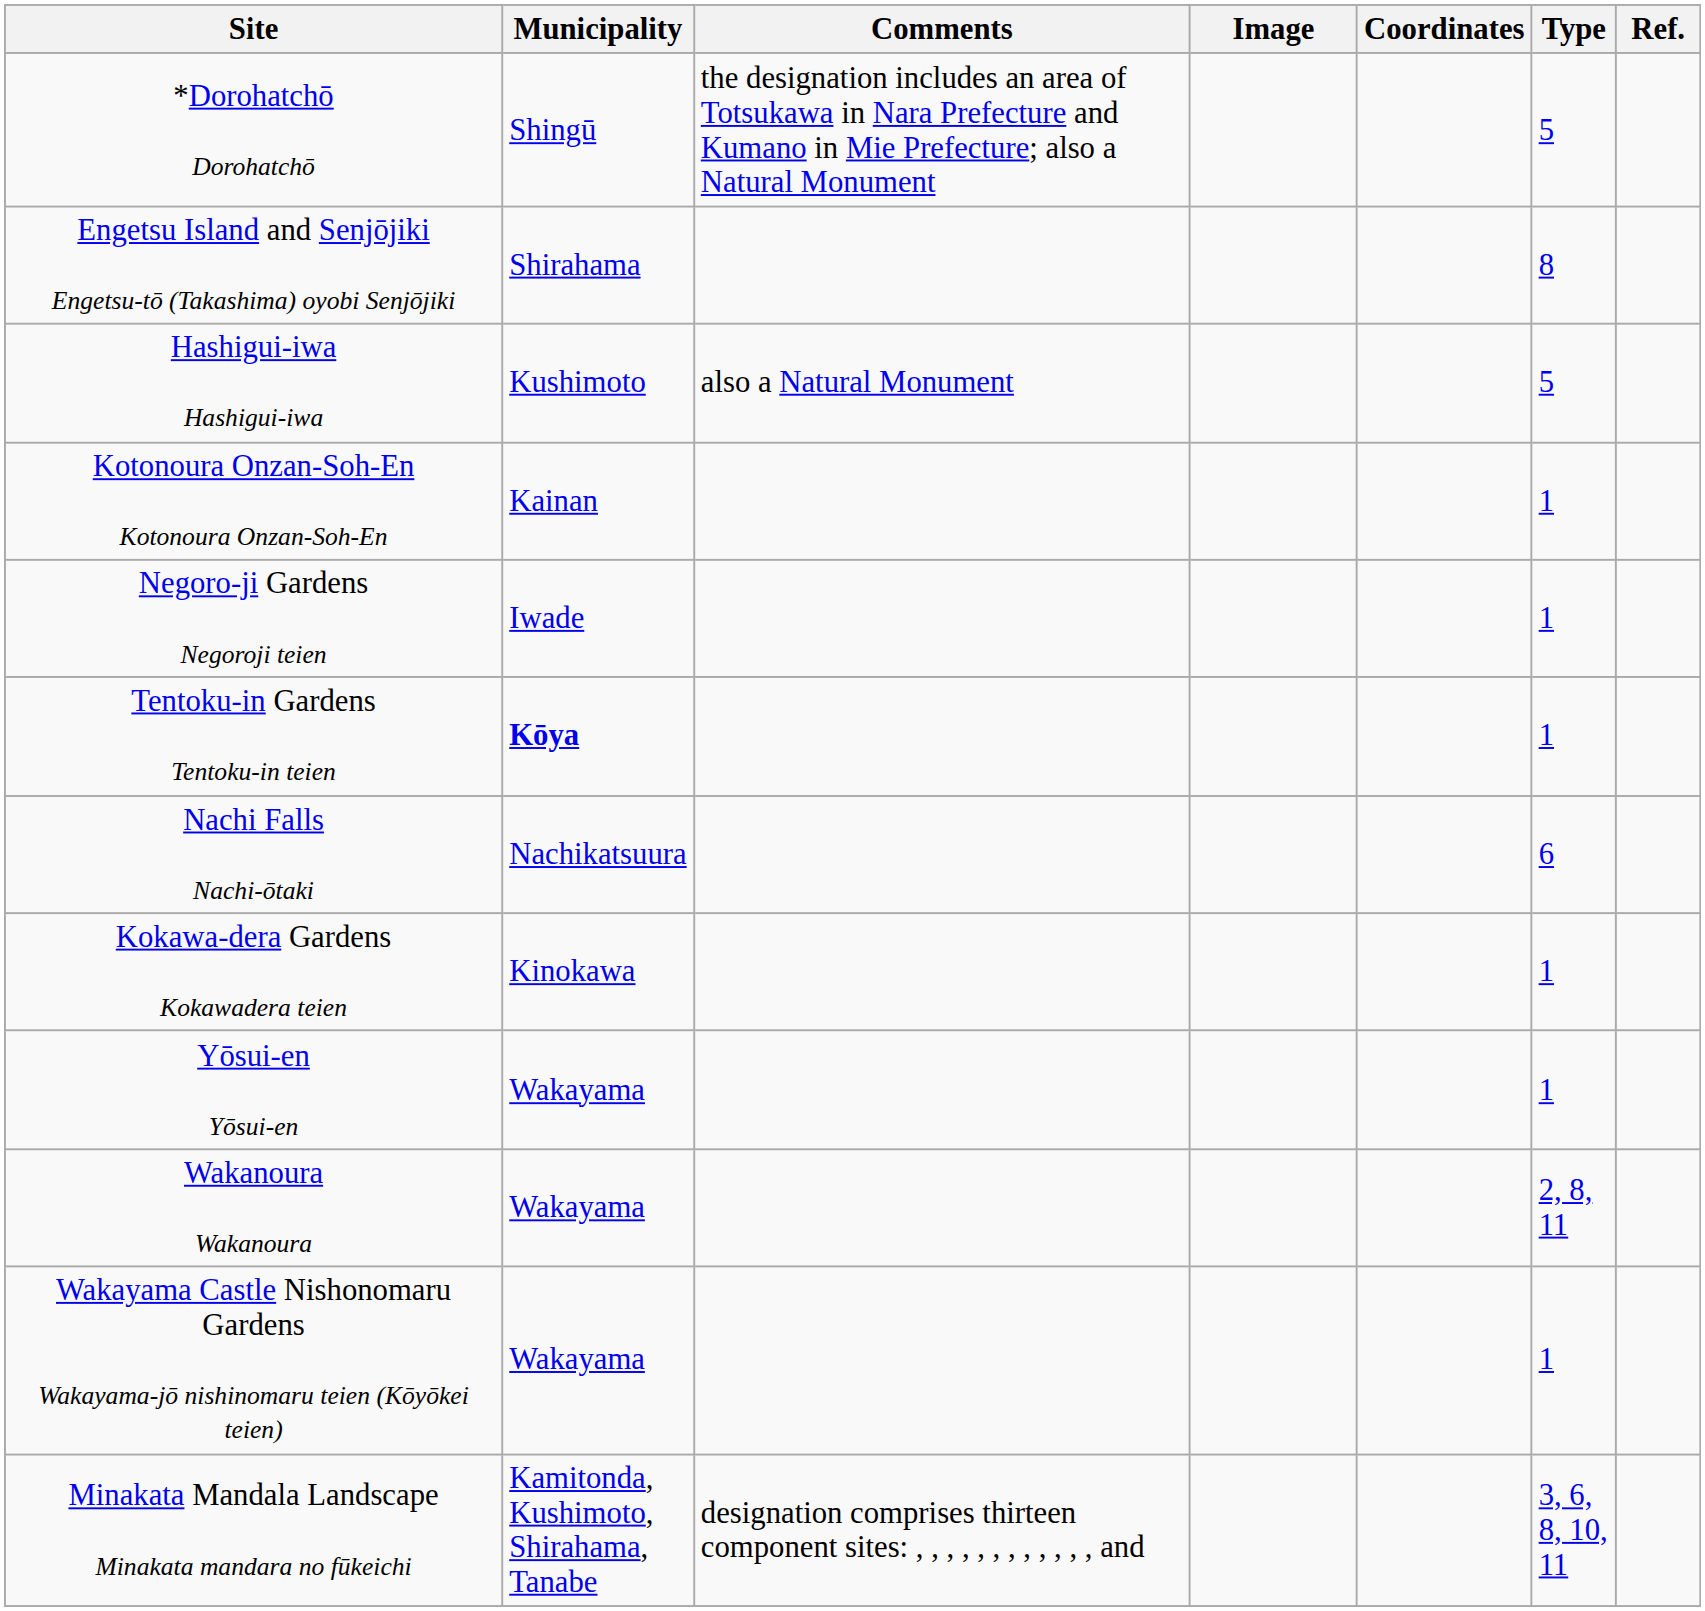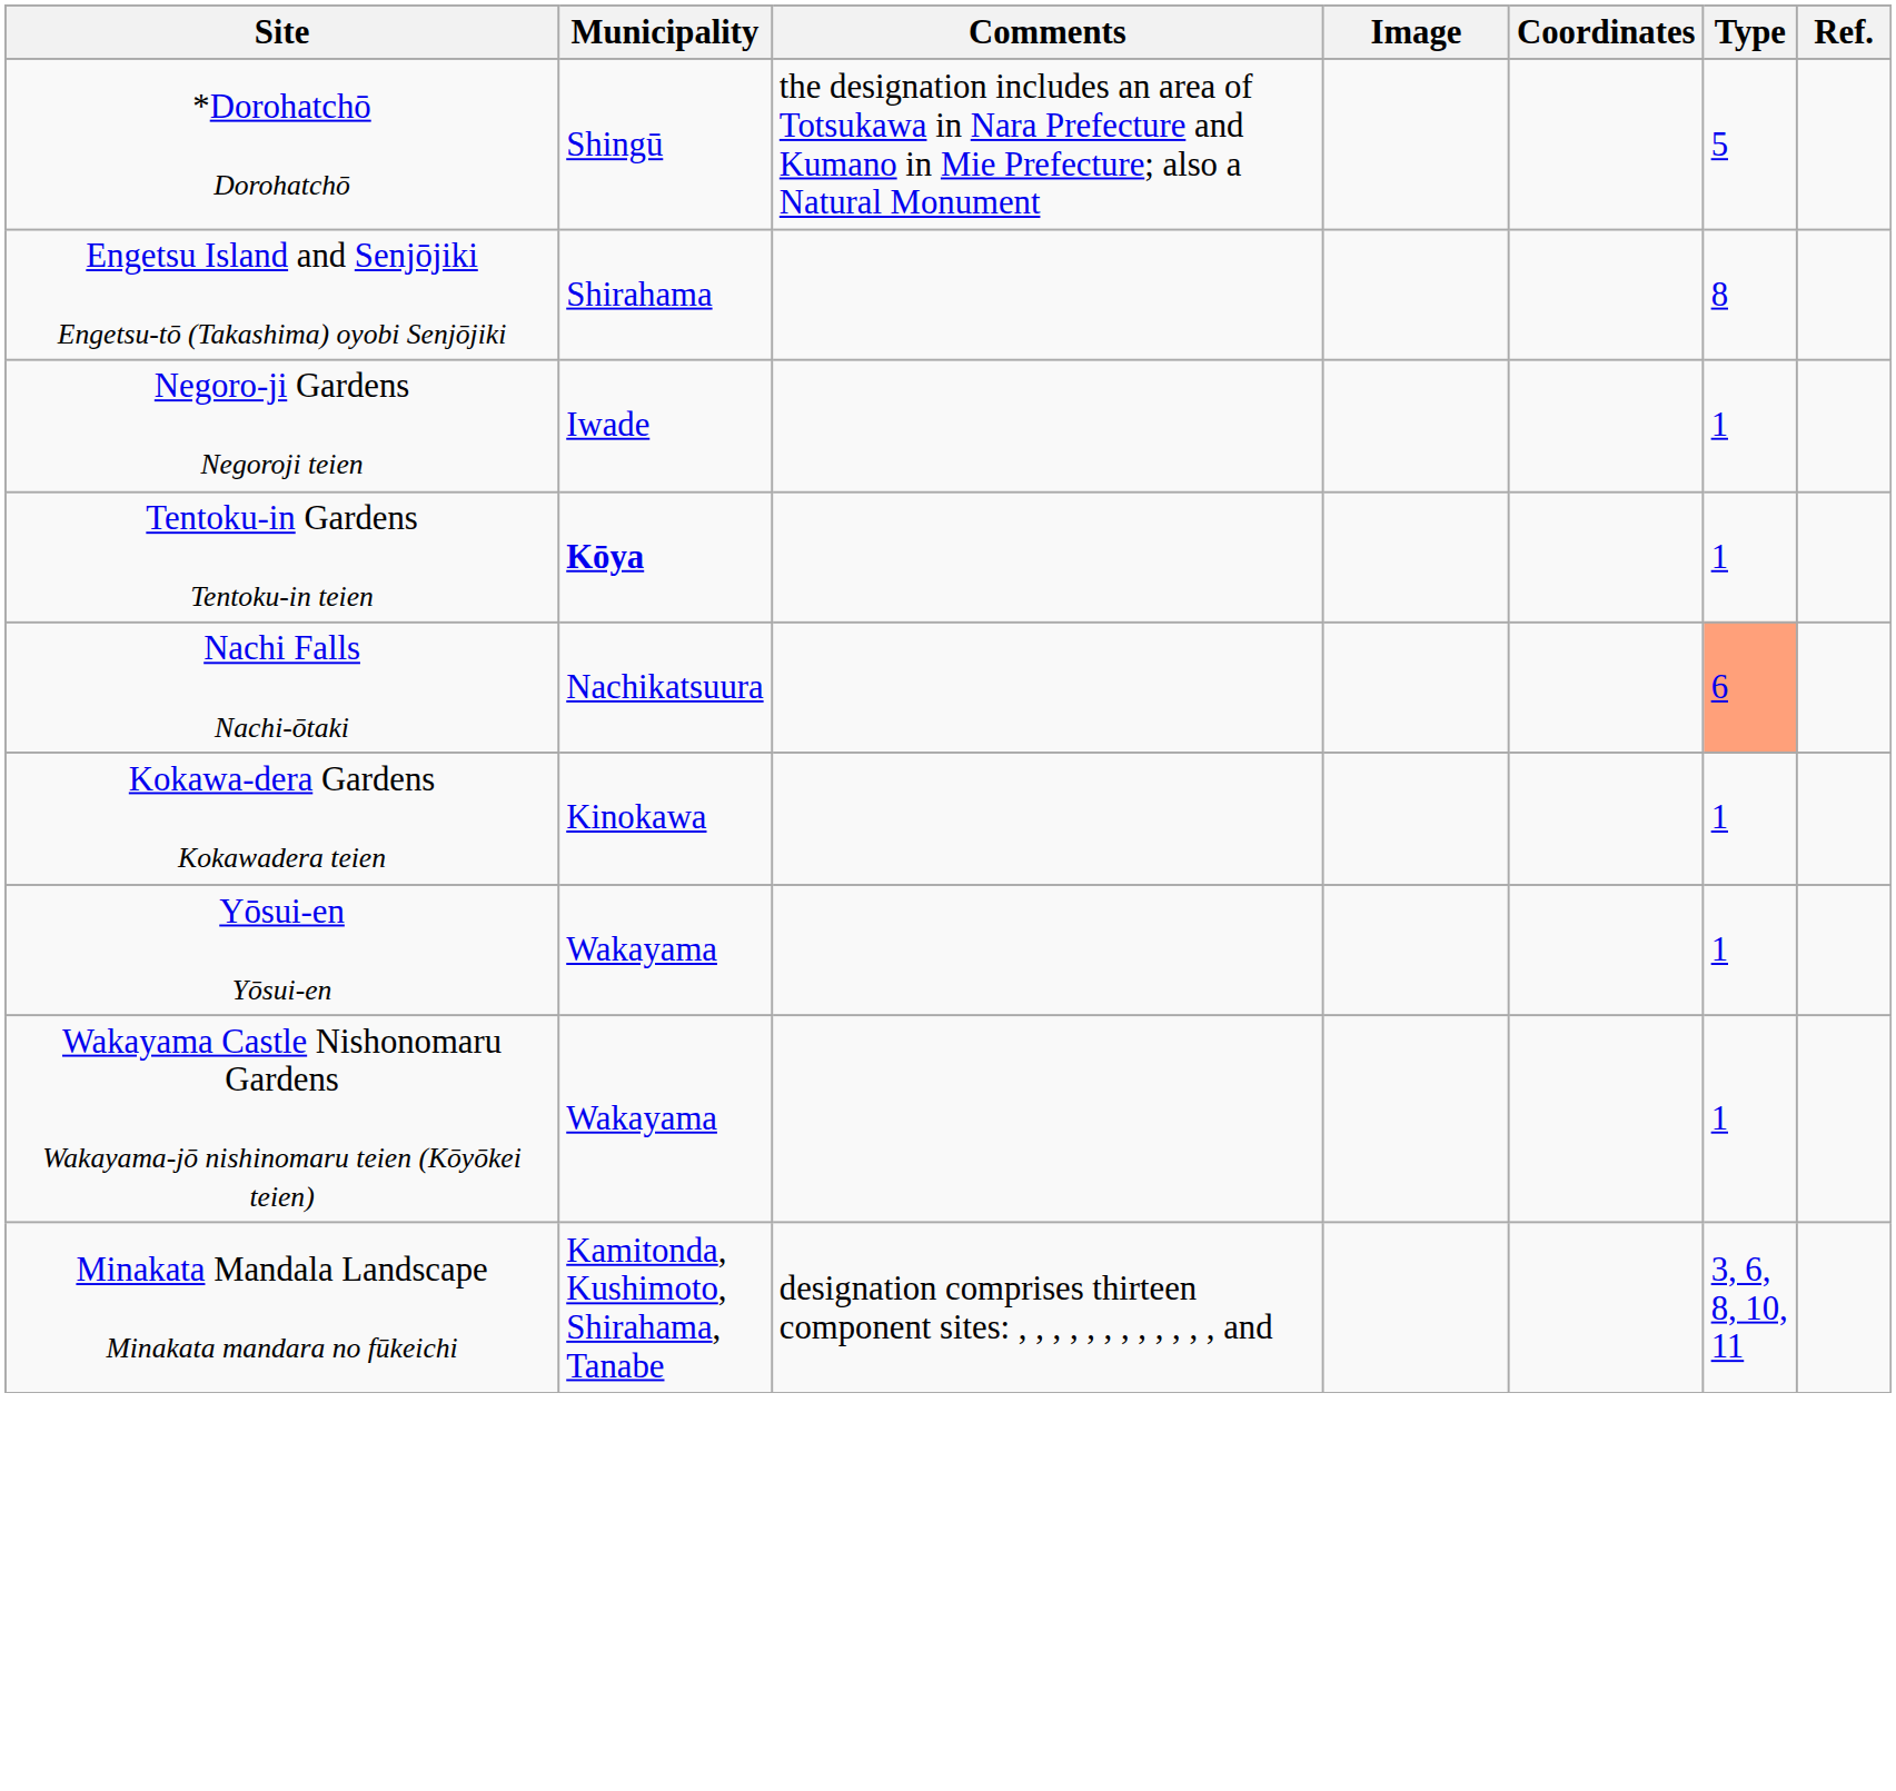 <table class="wikitable sortable"  style="width:100%;">
 <tr>
 <th width="30%" align="left">Site</th>
 <th width="10%" align="left">Municipality</th>
 <th width="30%" align="left" class="unsortable">Comments</th>
 <th width="10%" align="left"  class="unsortable">Image</th>
 <th width="10%" align="left" class="unsortable">Coordinates</th>
 <th width="5%" align="left">Type</th>
 <th width="5%" align="left"  class="unsortable">Ref.</th>
 </tr>
 <tr>
 <td align="center">*<a href='#'>Dorohatchō</a><br><br><small><em>Dorohatchō</em></small></td>
 <td><a href='#'>Shingū</a></td>
 <td>the designation includes an area of <a href='#'>Totsukawa</a> in <a href='#'>Nara Prefecture</a> and <a href='#'>Kumano</a> in <a href='#'>Mie Prefecture</a>; also a <a href='#'>Natural Monument</a></td>
 <td></td>
 <td></td>
 <td><a href='#'>5</a></td>
 <td></td>
 </tr>
 <tr>
 <td align="center"><a href='#'>Engetsu Island</a> and <a href='#'>Senjōjiki</a><br><br><small><em>Engetsu-tō (Takashima) oyobi Senjōjiki</em></small></td>
 <td><a href='#'>Shirahama</a></td>
 <td></td>
 <td></td>
 <td></td>
 <td><a href='#'>8</a></td>
 <td></td>
 </tr>
 <tr>
-<td align="center"><a href='#'>Hashigui-iwa</a><br><br><small><em>Hashigui-iwa</em></small></td>
-<td><a href='#'>Kushimoto</a></td>
-<td>also a <a href='#'>Natural Monument</a></td>
-<td></td>
-<td></td>
-<td><a href='#'>5</a></td>
-<td></td>
-</tr>
-<tr>
-<td align="center"><a href='#'>Kotonoura Onzan-Soh-En</a><br><br><small><em>Kotonoura Onzan-Soh-En</em></small></td>
-<td><a href='#'>Kainan</a></td>
-<td></td>
-<td></td>
-<td></td>
-<td><a href='#'>1</a></td>
-<td></td>
-</tr>
-<tr>
 <td align="center"><a href='#'>Negoro-ji</a> Gardens<br><br><small><em>Negoroji teien</em></small></td>
 <td><a href='#'>Iwade</a></td>
 <td></td>
 <td></td>
 <td></td>
 <td><a href='#'>1</a></td>
 <td></td>
 </tr>
 <tr>
 <td align="center"><a href='#'>Tentoku-in</a> Gardens<br><br><small><em>Tentoku-in teien</em></small></td>
 <td><strong><a href='#'>Kōya</a></strong></td>
 <td></td>
 <td></td>
 <td></td>
 <td><a href='#'>1</a></td>
 <td></td>
 </tr>
 <tr>
 <td align="center"><a href='#'>Nachi Falls</a><br><br><small><em>Nachi-ōtaki</em></small></td>
 <td><a href='#'>Nachikatsuura</a></td>
 <td></td>
 <td></td>
 <td></td>
-<td><a href='#'>6</a></td>
+<td style="background: lightsalmon;"><a href='#'>6</a></td>
 <td></td>
 </tr>
 <tr>
 <td align="center"><a href='#'>Kokawa-dera</a> Gardens<br><br><small><em>Kokawadera teien</em></small></td>
 <td><a href='#'>Kinokawa</a></td>
 <td></td>
 <td></td>
 <td></td>
 <td><a href='#'>1</a></td>
 <td></td>
 </tr>
 <tr>
 <td align="center"><a href='#'>Yōsui-en</a><br><br><small><em>Yōsui-en</em></small></td>
 <td><a href='#'>Wakayama</a></td>
 <td></td>
 <td></td>
 <td></td>
 <td><a href='#'>1</a></td>
-<td></td>
-</tr>
-<tr>
-<td align="center"><a href='#'>Wakanoura</a><br><br><small><em>Wakanoura</em></small></td>
-<td><a href='#'>Wakayama</a></td>
-<td></td>
-<td></td>
-<td></td>
-<td><a href='#'>2, 8, 11</a></td>
 <td></td>
 </tr>
 <tr>
 <td align="center"><a href='#'>Wakayama Castle</a> Nishonomaru Gardens<br><br><small><em>Wakayama-jō nishinomaru teien (Kōyōkei teien)</em></small></td>
 <td><a href='#'>Wakayama</a></td>
 <td></td>
 <td></td>
 <td></td>
 <td><a href='#'>1</a></td>
 <td></td>
 </tr>
 <tr>
 <td align="center"><a href='#'>Minakata</a> Mandala Landscape<br><br><small><em>Minakata mandara no fūkeichi</em></small></td>
 <td><a href='#'>Kamitonda</a>, <a href='#'>Kushimoto</a>, <a href='#'>Shirahama</a>, <a href='#'>Tanabe</a></td>
 <td>designation comprises thirteen component sites: , , , , , , , , , , , , and </td>
 <td></td>
 <td></td>
 <td><a href='#'>3, 6, 8, 10, 11</a></td>
 <td></td>
 </tr>
 <tr>
 </tr>
 </table>
